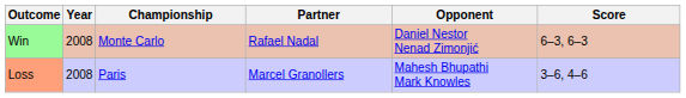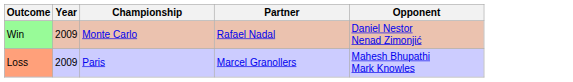 <table class="sortable wikitable" style=font-size:97%>
 <tr>
 <th>Outcome</th>
 <th>Year</th>
 <th width=200>Championship</th>
 <th width=200>Partner</th>
 <th width=200>Opponent</th>
-<th width=200>Score</th>
 </tr>
 <tr style="background:#ebc2af;">
 <td bgcolor=98fb98>Win</td>
-<td>2008</td>
+<td>2009</td>
 <td><a href='#'>Monte Carlo</a></td>
 <td> <a href='#'>Rafael Nadal</a></td>
 <td> <a href='#'>Daniel Nestor</a><br> <a href='#'>Nenad Zimonjić</a></td>
-<td>6–3, 6–3</td>
 </tr>
 <tr style="background:#ccf;">
 <td bgcolor=ffa07a>Loss</td>
-<td>2008</td>
+<td>2009</td>
 <td><a href='#'>Paris</a></td>
 <td> <a href='#'>Marcel Granollers</a></td>
 <td> <a href='#'>Mahesh Bhupathi</a><br> <a href='#'>Mark Knowles</a></td>
-<td>3–6, 4–6</td>
 </tr>
 </table>
